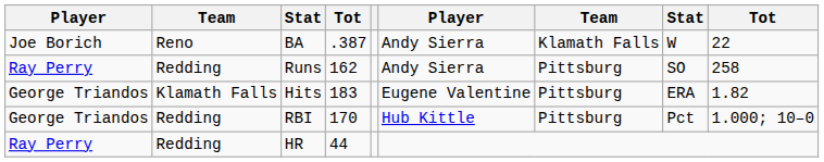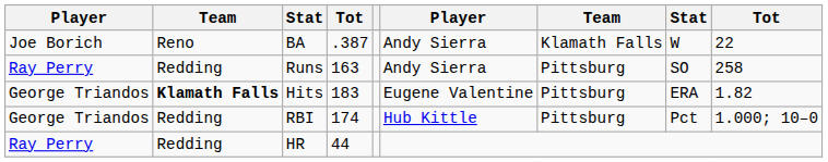 <table class="wikitable">
 <tr>
 <th>Player</th>
 <th>Team</th>
 <th>Stat</th>
 <th>Tot</th>
 <th></th>
 <th>Player</th>
 <th>Team</th>
 <th>Stat</th>
 <th>Tot</th>
 </tr>
 <tr>
 <td>Joe Borich</td>
 <td>Reno</td>
 <td>BA</td>
 <td>.387</td>
 <td></td>
 <td>Andy Sierra</td>
 <td>Klamath Falls</td>
 <td>W</td>
 <td>22</td>
 </tr>
 <tr>
 <td><a href='#'>Ray Perry</a></td>
 <td>Redding</td>
 <td>Runs</td>
-<td>162</td>
+<td>163</td>
 <td></td>
 <td>Andy Sierra</td>
 <td>Pittsburg</td>
 <td>SO</td>
 <td>258</td>
 </tr>
 <tr>
 <td>George Triandos</td>
-<td>Klamath Falls</td>
+<td><strong>Klamath Falls</strong></td>
 <td>Hits</td>
 <td>183</td>
 <td></td>
 <td>Eugene Valentine</td>
 <td>Pittsburg</td>
 <td>ERA</td>
 <td>1.82</td>
 </tr>
 <tr>
 <td>George Triandos</td>
 <td>Redding</td>
 <td>RBI</td>
-<td>170</td>
+<td>174</td>
 <td></td>
 <td><a href='#'>Hub Kittle</a></td>
 <td>Pittsburg</td>
 <td>Pct</td>
 <td>1.000; 10–0</td>
 </tr>
 <tr>
 <td><a href='#'>Ray Perry</a></td>
 <td>Redding</td>
 <td>HR</td>
 <td>44</td>
 <td></td>
 </tr>
 </table>
